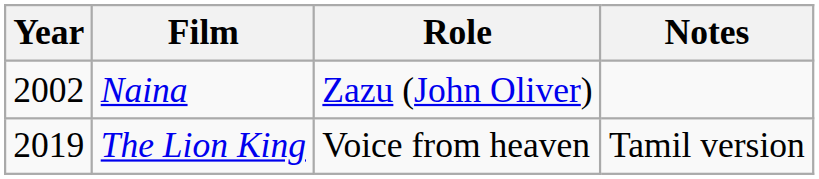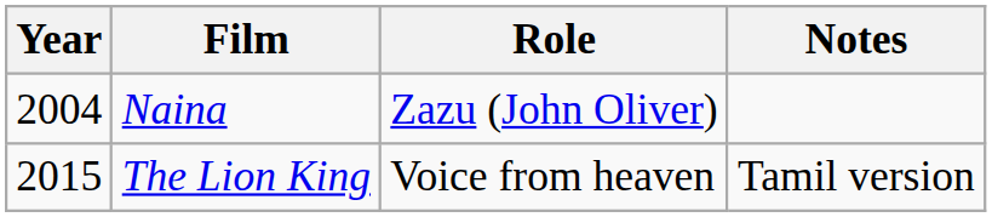 <table class="wikitable sortable" style="background:# style="background:#B0C4DE">
 <tr>
 <th>Year</th>
 <th>Film</th>
 <th>Role</th>
 <th class=unsortable>Notes</th>
 </tr>
 <tr>
-<td>2002</td>
+<td>2004</td>
 <td><em><a href='#'>Naina</a></em></td>
 <td><a href='#'>Zazu</a> (<a href='#'>John Oliver</a>)</td>
 <td></td>
 </tr>
 <tr>
-<td>2019</td>
+<td>2015</td>
 <td><em><a href='#'>The Lion King</a></em></td>
 <td>Voice from heaven</td>
 <td>Tamil version</td>
 </tr>
 </table>
